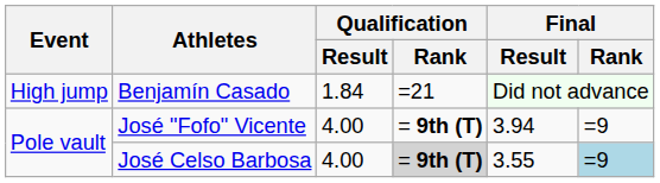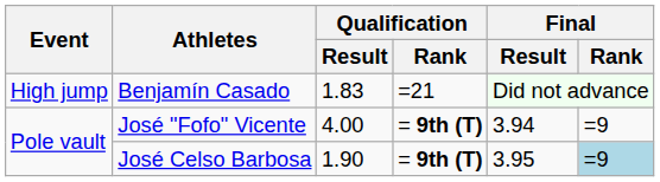 <table class=wikitable style="font-size:95%">
 <tr>
 <th rowspan="2">Event</th>
 <th rowspan="2">Athletes</th>
 <th colspan="2">Qualification</th>
 <th colspan="2">Final</th>
 </tr>
 <tr>
 <th>Result</th>
 <th>Rank</th>
 <th>Result</th>
 <th>Rank</th>
 </tr>
 <tr>
 <td rowspan="1"><a href='#'>High jump</a></td>
 <td><a href='#'>Benjamín Casado</a></td>
-<td>1.84</td>
+<td>1.83</td>
 <td>=21</td>
 <td align=center colspan="2" bgcolor="honeydew">Did not advance</td>
 </tr>
 <tr>
 <td rowspan="2"><a href='#'>Pole vault</a></td>
 <td><a href='#'>José "Fofo" Vicente</a></td>
 <td>4.00</td>
 <td>= <strong>9th (T)</strong></td>
 <td>3.94</td>
 <td>=9</td>
 </tr>
 <tr>
 <td><a href='#'>José Celso Barbosa</a></td>
-<td>4.00</td>
-<td style="background: lightgrey;">= <strong>9th (T)</strong></td>
-<td>3.55</td>
+<td>1.90</td>
+<td>= <strong>9th (T)</strong></td>
+<td>3.95</td>
 <td style="background: lightblue;">=9</td>
 </tr>
 </table>
